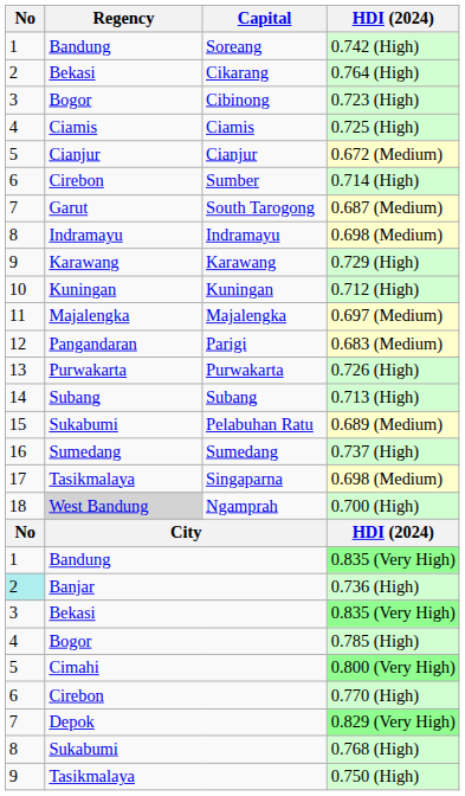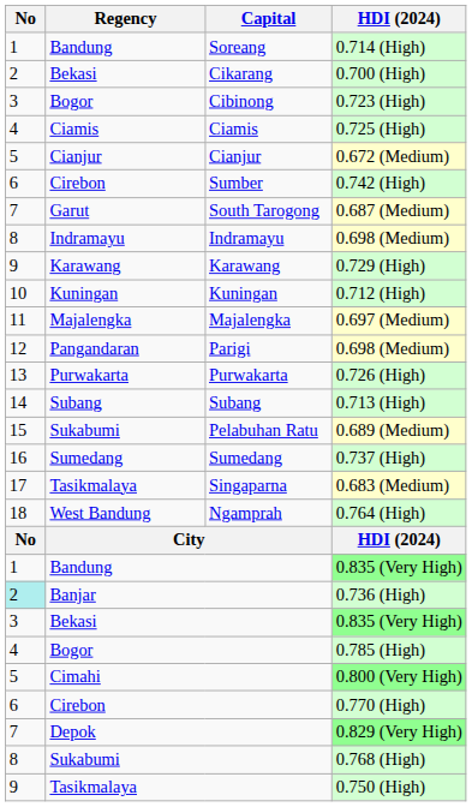 <table class="wikitable sortable">
 <tr>
 <th width="30">No</th>
 <th width="140">Regency</th>
 <th width="110"><a href='#'>Capital</a></th>
 <th><a href='#'>HDI</a> (2024)</th>
 </tr>
 <tr>
 <td>1</td>
 <td><a href='#'>Bandung</a></td>
 <td><a href='#'>Soreang</a></td>
-<td style="background-color:#D2FFD2">0.742 (High)</td>
+<td style="background-color:#D2FFD2">0.714 (High)</td>
 </tr>
 <tr>
 <td>2</td>
 <td><a href='#'>Bekasi</a></td>
 <td><a href='#'>Cikarang</a></td>
-<td style="background-color:#D2FFD2">0.764 (High)</td>
+<td style="background-color:#D2FFD2">0.700 (High)</td>
 </tr>
 <tr>
 <td>3</td>
 <td><a href='#'>Bogor</a></td>
 <td><a href='#'>Cibinong</a></td>
 <td style="background-color:#D2FFD2">0.723 (High)</td>
 </tr>
 <tr>
 <td>4</td>
 <td><a href='#'>Ciamis</a></td>
 <td><a href='#'>Ciamis</a></td>
 <td style="background-color:#D2FFD2">0.725 (High)</td>
 </tr>
 <tr>
 <td>5</td>
 <td><a href='#'>Cianjur</a></td>
 <td><a href='#'>Cianjur</a></td>
 <td style="background-color:#FFFFCC">0.672 (Medium)</td>
 </tr>
 <tr>
 <td>6</td>
 <td><a href='#'>Cirebon</a></td>
 <td><a href='#'>Sumber</a></td>
-<td style="background-color:#D2FFD2">0.714 (High)</td>
+<td style="background-color:#D2FFD2">0.742 (High)</td>
 </tr>
 <tr>
 <td>7</td>
 <td><a href='#'>Garut</a></td>
 <td><a href='#'>South Tarogong</a></td>
 <td style="background-color:#FFFFCC">0.687 (Medium)</td>
 </tr>
 <tr>
 <td>8</td>
 <td><a href='#'>Indramayu</a></td>
 <td><a href='#'>Indramayu</a></td>
 <td style="background-color:#FFFFCC">0.698 (Medium)</td>
 </tr>
 <tr>
 <td>9</td>
 <td><a href='#'>Karawang</a></td>
 <td><a href='#'>Karawang</a></td>
 <td style="background-color:#D2FFD2">0.729 (High)</td>
 </tr>
 <tr>
 <td>10</td>
 <td><a href='#'>Kuningan</a></td>
 <td><a href='#'>Kuningan</a></td>
 <td style="background-color:#D2FFD2">0.712 (High)</td>
 </tr>
 <tr>
 <td>11</td>
 <td><a href='#'>Majalengka</a></td>
 <td><a href='#'>Majalengka</a></td>
 <td style="background-color:#FFFFCC">0.697 (Medium)</td>
 </tr>
 <tr>
 <td>12</td>
 <td><a href='#'>Pangandaran</a></td>
 <td><a href='#'>Parigi</a></td>
-<td style="background-color:#FFFFCC">0.683 (Medium)</td>
+<td style="background-color:#FFFFCC">0.698 (Medium)</td>
 </tr>
 <tr>
 <td>13</td>
 <td><a href='#'>Purwakarta</a></td>
 <td><a href='#'>Purwakarta</a></td>
 <td style="background-color:#D2FFD2">0.726 (High)</td>
 </tr>
 <tr>
 <td>14</td>
 <td><a href='#'>Subang</a></td>
 <td><a href='#'>Subang</a></td>
 <td style="background-color:#D2FFD2">0.713 (High)</td>
 </tr>
 <tr>
 <td>15</td>
 <td><a href='#'>Sukabumi</a></td>
 <td><a href='#'>Pelabuhan Ratu</a></td>
 <td style="background-color:#FFFFCC">0.689 (Medium)</td>
 </tr>
 <tr>
 <td>16</td>
 <td><a href='#'>Sumedang</a></td>
 <td><a href='#'>Sumedang</a></td>
 <td style="background-color:#D2FFD2">0.737 (High)</td>
 </tr>
 <tr>
 <td>17</td>
 <td><a href='#'>Tasikmalaya</a></td>
 <td><a href='#'>Singaparna</a></td>
-<td style="background-color:#FFFFCC">0.698 (Medium)</td>
+<td style="background-color:#FFFFCC">0.683 (Medium)</td>
 </tr>
 <tr>
 <td>18</td>
-<td style="background: lightgrey;"><a href='#'>West Bandung</a></td>
+<td><a href='#'>West Bandung</a></td>
 <td><a href='#'>Ngamprah</a></td>
-<td style="background-color:#D2FFD2">0.700 (High)</td>
+<td style="background-color:#D2FFD2">0.764 (High)</td>
 </tr>
 <tr>
 <th>No</th>
 <th colspan="2">City</th>
 <th><a href='#'>HDI</a> (2024)</th>
 </tr>
 <tr>
 <td>1</td>
 <td colspan="2"><a href='#'>Bandung</a></td>
 <td style="background-color:#90FF90">0.835 (Very High)</td>
 </tr>
 <tr>
 <td style="background: paleturquoise;">2</td>
 <td colspan="2"><a href='#'>Banjar</a></td>
 <td style="background-color:#D2FFD2">0.736 (High)</td>
 </tr>
 <tr>
 <td>3</td>
 <td colspan="2"><a href='#'>Bekasi</a></td>
 <td style="background-color:#90FF90">0.835 (Very High)</td>
 </tr>
 <tr>
 <td>4</td>
 <td colspan="2"><a href='#'>Bogor</a></td>
 <td style="background-color:#D2FFD2">0.785 (High)</td>
 </tr>
 <tr>
 <td>5</td>
 <td colspan="2"><a href='#'>Cimahi</a></td>
 <td style="background-color:#90FF90">0.800 (Very High)</td>
 </tr>
 <tr>
 <td>6</td>
 <td colspan="2"><a href='#'>Cirebon</a></td>
 <td style="background-color:#D2FFD2">0.770 (High)</td>
 </tr>
 <tr>
 <td>7</td>
 <td colspan="2"><a href='#'>Depok</a></td>
 <td style="background-color:#90FF90">0.829 (Very High)</td>
 </tr>
 <tr>
 <td>8</td>
 <td colspan="2"><a href='#'>Sukabumi</a></td>
 <td style="background-color:#D2FFD2">0.768 (High)</td>
 </tr>
 <tr>
 <td>9</td>
 <td colspan="2"><a href='#'>Tasikmalaya</a></td>
 <td style="background-color:#D2FFD2">0.750 (High)</td>
 </tr>
 </table>
